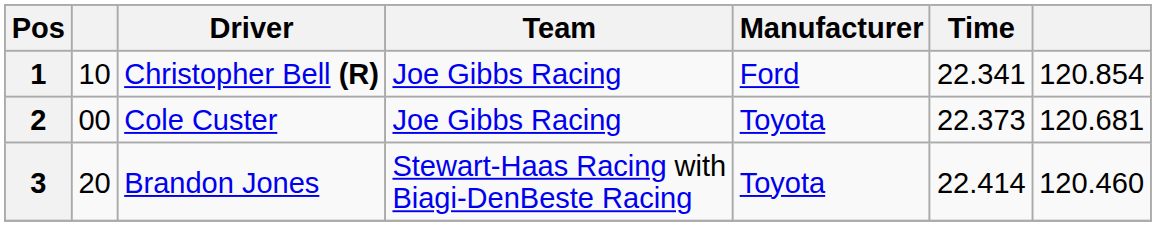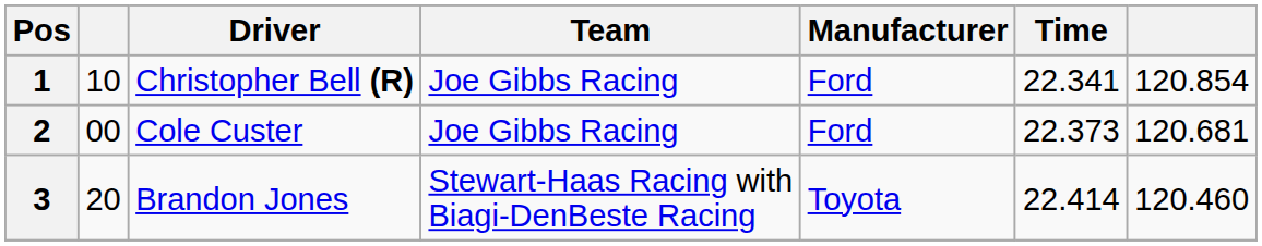 <table class="wikitable" style="font-size:95%">
 <tr>
 <th>Pos</th>
 <th></th>
 <th>Driver</th>
 <th>Team</th>
 <th>Manufacturer</th>
 <th>Time</th>
 <th></th>
 </tr>
 <tr>
 <th>1</th>
 <td>10</td>
 <td><a href='#'>Christopher Bell</a> <strong>(R)</strong></td>
 <td><a href='#'>Joe Gibbs Racing</a></td>
 <td><a href='#'>Ford</a></td>
 <td>22.341</td>
 <td>120.854</td>
 </tr>
 <tr>
 <th>2</th>
 <td>00</td>
 <td><a href='#'>Cole Custer</a></td>
 <td><a href='#'>Joe Gibbs Racing</a></td>
-<td><a href='#'>Toyota</a></td>
+<td><a href='#'>Ford</a></td>
 <td>22.373</td>
 <td>120.681</td>
 </tr>
 <tr>
 <th>3</th>
 <td>20</td>
 <td><a href='#'>Brandon Jones</a></td>
 <td><a href='#'>Stewart-Haas Racing</a> with <br> <a href='#'>Biagi-DenBeste Racing</a></td>
 <td><a href='#'>Toyota</a></td>
 <td>22.414</td>
 <td>120.460</td>
 </tr>
 <tr>
 </tr>
 </table>
